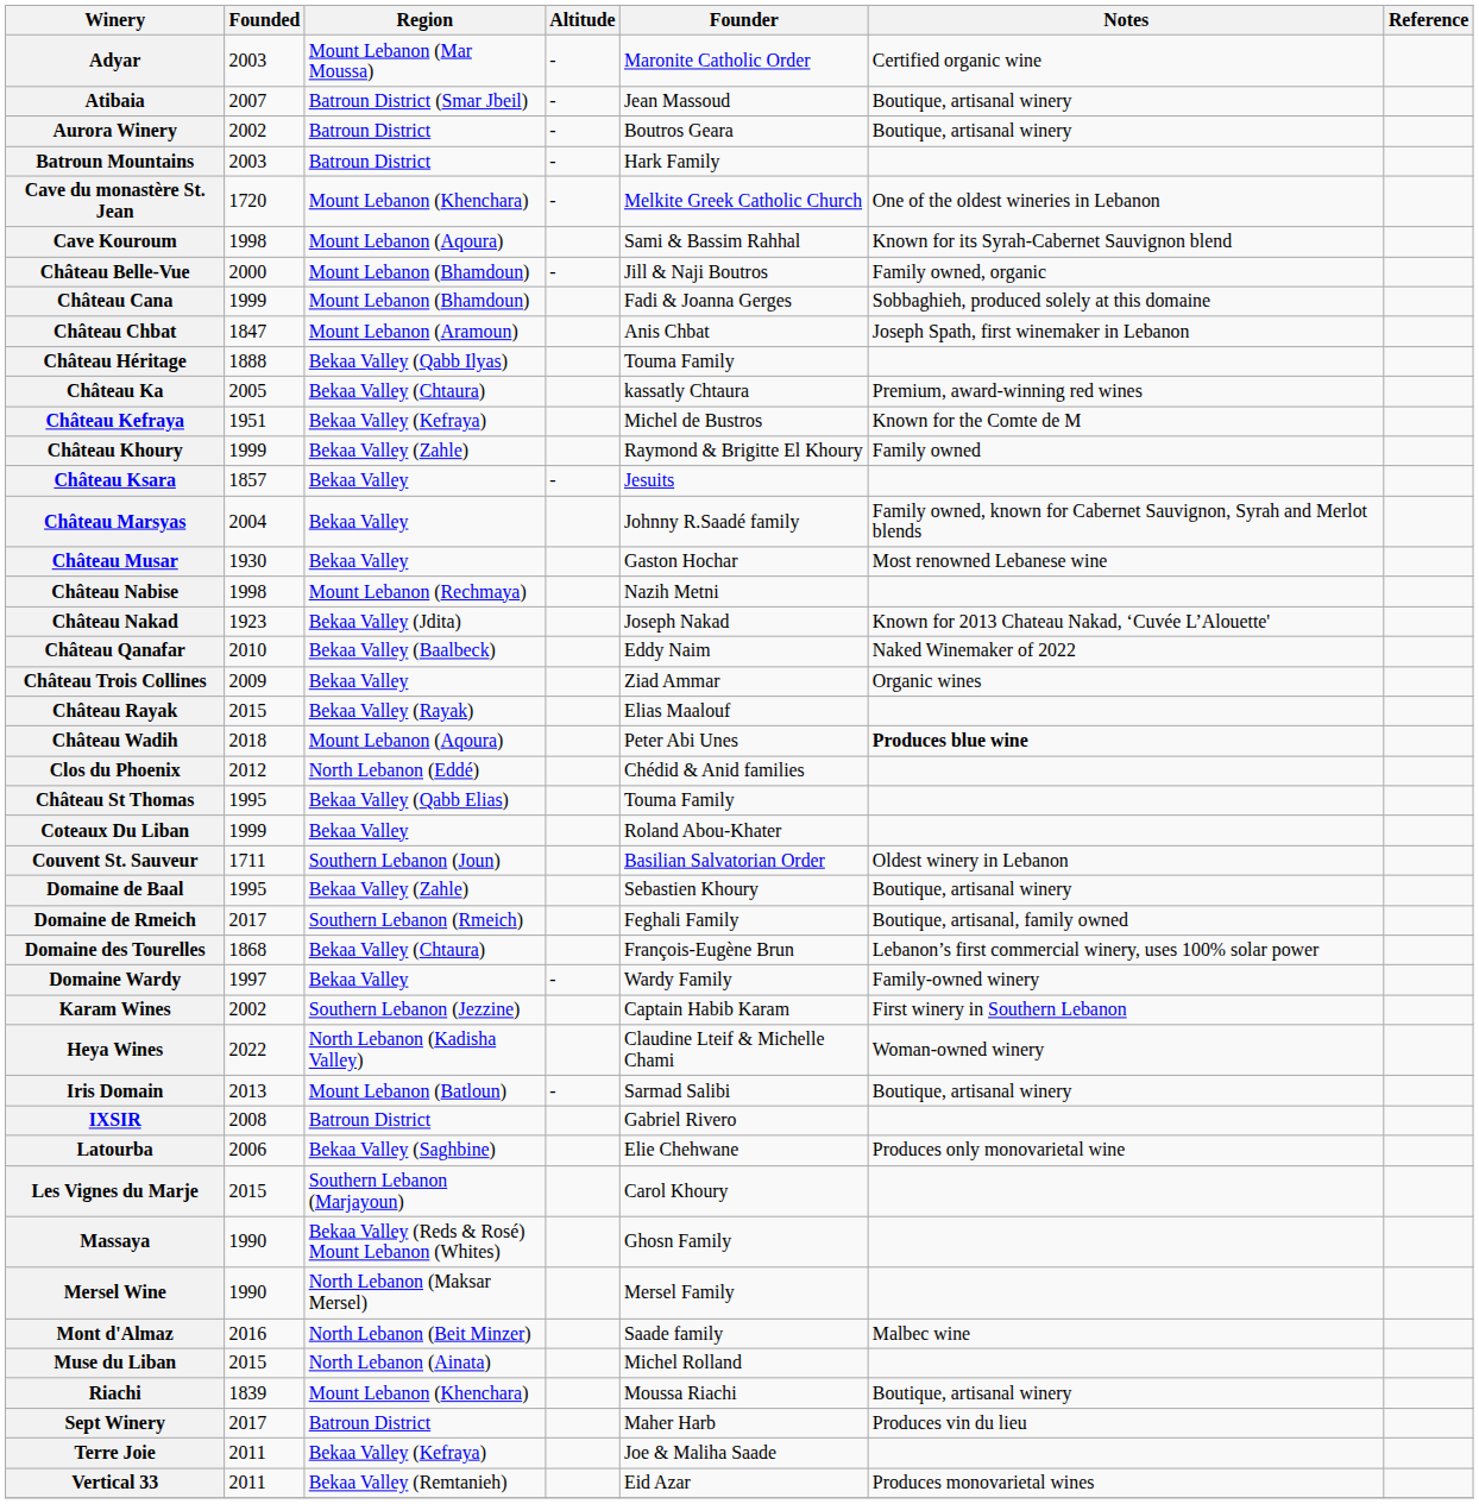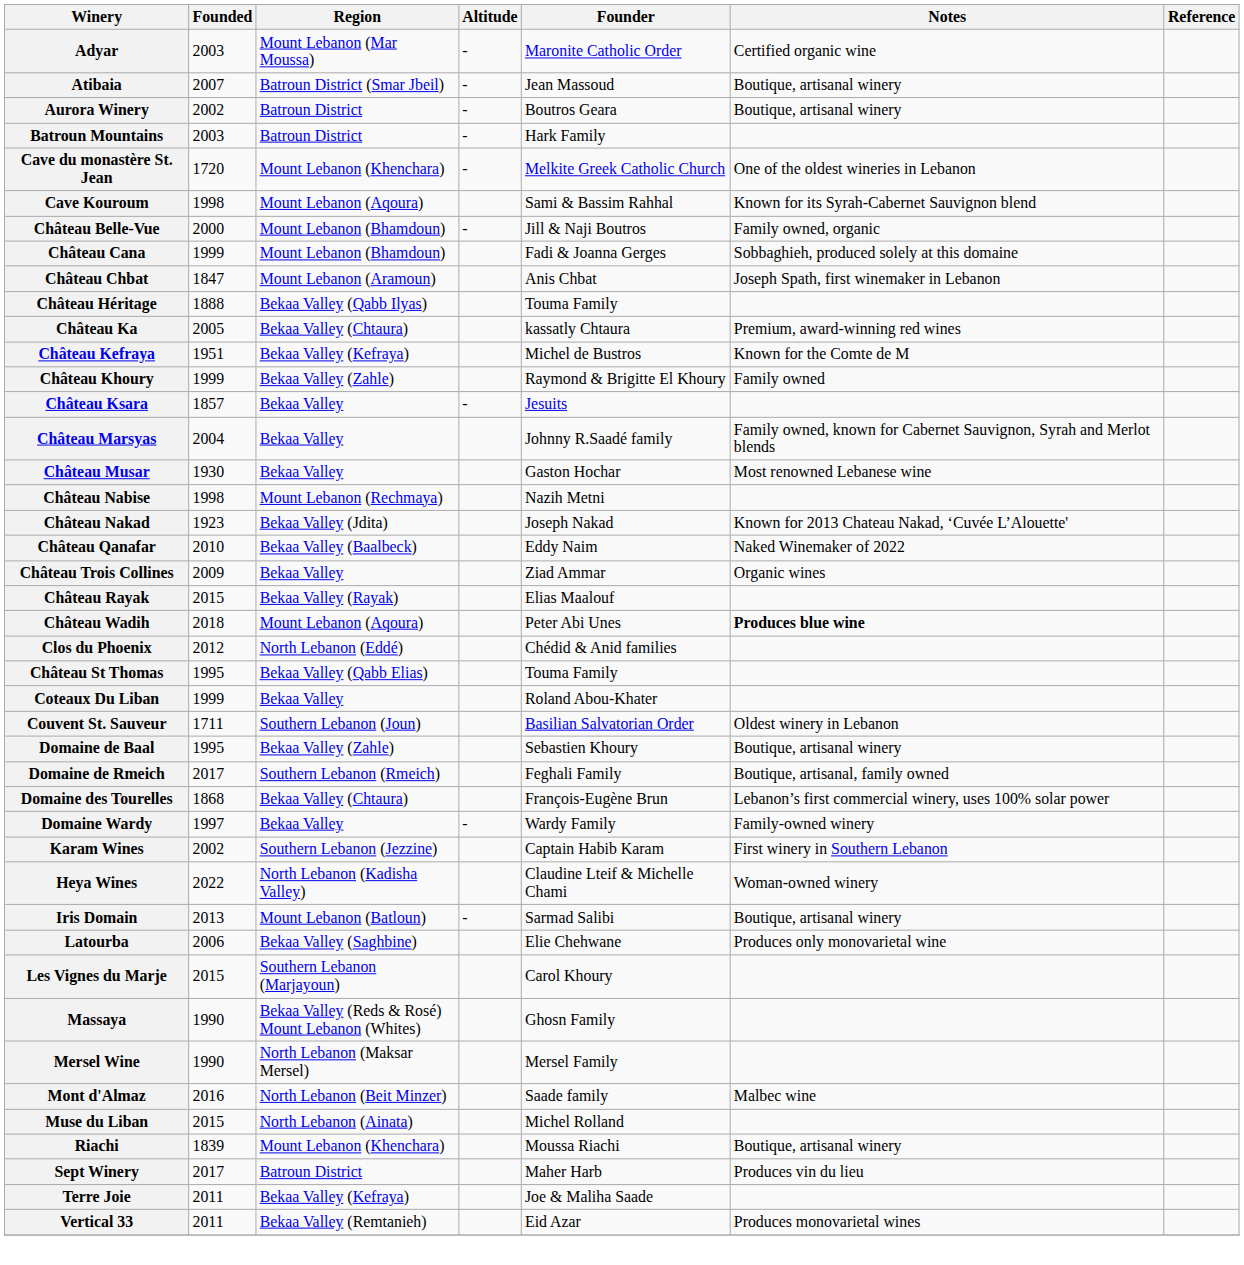 <table class="wikitable sortable">
 <tr>
 <th>Winery</th>
 <th>Founded</th>
 <th>Region</th>
 <th>Altitude</th>
 <th>Founder</th>
 <th>Notes</th>
 <th>Reference</th>
 </tr>
 <tr>
 <th>Adyar</th>
 <td>2003</td>
 <td><a href='#'>Mount Lebanon</a> (<a href='#'>Mar Moussa</a>)</td>
 <td> - </td>
 <td><a href='#'>Maronite Catholic Order</a></td>
 <td>Certified organic wine</td>
 <td></td>
 </tr>
 <tr>
 <th>Atibaia</th>
 <td>2007</td>
 <td><a href='#'>Batroun District</a> (<a href='#'>Smar Jbeil</a>)</td>
 <td> - </td>
 <td>Jean Massoud</td>
 <td>Boutique, artisanal winery</td>
 <td></td>
 </tr>
 <tr>
 <th>Aurora Winery</th>
 <td>2002</td>
 <td><a href='#'>Batroun District</a></td>
 <td> - </td>
 <td>Boutros Geara</td>
 <td>Boutique, artisanal winery</td>
 <td></td>
 </tr>
 <tr>
 <th>Batroun Mountains</th>
 <td>2003</td>
 <td><a href='#'>Batroun District</a></td>
 <td> - </td>
 <td>Hark Family</td>
 <td></td>
 <td></td>
 </tr>
 <tr>
 <th>Cave du monastère St. Jean</th>
 <td>1720</td>
 <td><a href='#'>Mount Lebanon</a> (<a href='#'>Khenchara</a>)</td>
 <td> - </td>
 <td><a href='#'>Melkite Greek Catholic Church</a></td>
 <td>One of the oldest wineries in Lebanon</td>
 <td></td>
 </tr>
 <tr>
 <th>Cave Kouroum</th>
 <td>1998</td>
 <td><a href='#'>Mount Lebanon</a> (<a href='#'>Aqoura</a>)</td>
 <td></td>
 <td>Sami & Bassim Rahhal</td>
 <td>Known for its Syrah-Cabernet Sauvignon blend</td>
 <td></td>
 </tr>
 <tr>
 <th>Château Belle-Vue</th>
 <td>2000</td>
 <td><a href='#'>Mount Lebanon</a> (<a href='#'>Bhamdoun</a>)</td>
 <td> - </td>
 <td>Jill & Naji Boutros</td>
 <td>Family owned, organic</td>
 <td></td>
 </tr>
 <tr>
 <th>Château Cana</th>
 <td>1999</td>
 <td><a href='#'>Mount Lebanon</a> (<a href='#'>Bhamdoun</a>)</td>
 <td></td>
 <td>Fadi & Joanna Gerges</td>
 <td>Sobbaghieh, produced solely at this domaine</td>
 <td></td>
 </tr>
 <tr>
 <th>Château Chbat</th>
 <td>1847</td>
 <td><a href='#'>Mount Lebanon</a> (<a href='#'>Aramoun</a>)</td>
 <td></td>
 <td>Anis Chbat</td>
 <td>Joseph Spath, first winemaker in Lebanon</td>
 <td></td>
 </tr>
 <tr>
 <th>Château Héritage</th>
 <td>1888</td>
 <td><a href='#'>Bekaa Valley</a> (<a href='#'>Qabb Ilyas</a>)</td>
 <td></td>
 <td>Touma Family</td>
 <td></td>
 <td></td>
 </tr>
 <tr>
 <th>Château Ka</th>
 <td>2005</td>
 <td><a href='#'>Bekaa Valley</a> (<a href='#'>Chtaura</a>)</td>
 <td></td>
 <td>kassatly Chtaura</td>
 <td>Premium, award-winning red wines</td>
 <td></td>
 </tr>
 <tr>
 <th><a href='#'>Château Kefraya</a></th>
 <td>1951</td>
 <td><a href='#'>Bekaa Valley</a> (<a href='#'>Kefraya</a>)</td>
 <td></td>
 <td>Michel de Bustros</td>
 <td>Known for the Comte de M</td>
 <td></td>
 </tr>
 <tr>
 <th>Château Khoury</th>
 <td>1999</td>
 <td><a href='#'>Bekaa Valley</a> (<a href='#'>Zahle</a>)</td>
 <td></td>
 <td>Raymond & Brigitte El Khoury</td>
 <td>Family owned</td>
 <td></td>
 </tr>
 <tr>
 <th><a href='#'>Château Ksara</a></th>
 <td>1857</td>
 <td><a href='#'>Bekaa Valley</a></td>
 <td> - </td>
 <td><a href='#'>Jesuits</a></td>
 <td></td>
 <td></td>
 </tr>
 <tr>
 <th><a href='#'>Château Marsyas</a></th>
 <td>2004</td>
 <td><a href='#'>Bekaa Valley</a></td>
 <td></td>
 <td>Johnny R.Saadé family</td>
 <td>Family owned, known for Cabernet Sauvignon, Syrah and Merlot blends</td>
 <td></td>
 </tr>
 <tr>
 <th><a href='#'>Château Musar</a></th>
 <td>1930</td>
 <td><a href='#'>Bekaa Valley</a></td>
 <td></td>
 <td>Gaston Hochar</td>
 <td>Most renowned Lebanese wine</td>
 <td></td>
 </tr>
 <tr>
 <th>Château Nabise</th>
 <td>1998</td>
 <td><a href='#'>Mount Lebanon</a> (<a href='#'>Rechmaya</a>)</td>
 <td></td>
 <td>Nazih Metni</td>
 <td></td>
 <td></td>
 </tr>
 <tr>
 <th>Château Nakad</th>
 <td>1923</td>
 <td><a href='#'>Bekaa Valley</a> (Jdita)</td>
 <td></td>
 <td>Joseph Nakad</td>
 <td>Known for 2013 Chateau Nakad, ‘Cuvée L’Alouette'</td>
 <td></td>
 </tr>
 <tr>
 <th>Château Qanafar</th>
 <td>2010</td>
 <td><a href='#'>Bekaa Valley</a> (<a href='#'>Baalbeck</a>)</td>
 <td></td>
 <td>Eddy Naim</td>
 <td>Naked Winemaker of 2022</td>
 <td></td>
 </tr>
 <tr>
 <th>Château Trois Collines</th>
 <td>2009</td>
 <td><a href='#'>Bekaa Valley</a></td>
 <td></td>
 <td>Ziad Ammar</td>
 <td>Organic wines</td>
 <td></td>
 </tr>
 <tr>
 <th>Château Rayak</th>
 <td>2015</td>
 <td><a href='#'>Bekaa Valley</a> (<a href='#'>Rayak</a>)</td>
 <td></td>
 <td>Elias Maalouf</td>
 <td></td>
 <td></td>
 </tr>
 <tr>
 <th>Château Wadih</th>
 <td>2018</td>
 <td><a href='#'>Mount Lebanon</a> (<a href='#'>Aqoura</a>)</td>
 <td></td>
 <td>Peter Abi Unes</td>
 <td><strong>Produces blue wine</strong></td>
 <td></td>
 </tr>
 <tr>
 <th>Clos du Phoenix</th>
 <td>2012</td>
 <td><a href='#'>North Lebanon</a> (<a href='#'>Eddé</a>)</td>
 <td></td>
 <td>Chédid & Anid families</td>
 <td></td>
 <td></td>
 </tr>
 <tr>
 <th>Château St Thomas</th>
 <td>1995</td>
 <td><a href='#'>Bekaa Valley</a> (<a href='#'>Qabb Elias</a>)</td>
 <td></td>
 <td>Touma Family</td>
 <td></td>
 <td></td>
 </tr>
 <tr>
 <th>Coteaux Du Liban</th>
 <td>1999</td>
 <td><a href='#'>Bekaa Valley</a></td>
 <td></td>
 <td>Roland Abou-Khater</td>
 <td></td>
 <td></td>
 </tr>
 <tr>
 <th>Couvent St. Sauveur</th>
 <td>1711</td>
 <td><a href='#'>Southern Lebanon</a> (<a href='#'>Joun</a>)</td>
 <td></td>
 <td><a href='#'>Basilian Salvatorian Order</a></td>
 <td>Oldest winery in Lebanon</td>
 <td></td>
 </tr>
 <tr>
 <th>Domaine de Baal</th>
 <td>1995</td>
 <td><a href='#'>Bekaa Valley</a> (<a href='#'>Zahle</a>)</td>
 <td></td>
 <td>Sebastien Khoury</td>
 <td>Boutique, artisanal winery</td>
 <td></td>
 </tr>
 <tr>
 <th>Domaine de Rmeich</th>
 <td>2017</td>
 <td><a href='#'>Southern Lebanon</a> (<a href='#'>Rmeich</a>)</td>
 <td></td>
 <td>Feghali Family</td>
 <td>Boutique, artisanal, family owned</td>
 <td></td>
 </tr>
 <tr>
 <th>Domaine des Tourelles</th>
 <td>1868</td>
 <td><a href='#'>Bekaa Valley</a> (<a href='#'>Chtaura</a>)</td>
 <td></td>
 <td>François-Eugène Brun</td>
 <td>Lebanon’s first commercial winery, uses 100% solar power</td>
 <td></td>
 </tr>
 <tr>
 <th>Domaine Wardy</th>
 <td>1997</td>
 <td><a href='#'>Bekaa Valley</a></td>
 <td> - </td>
 <td>Wardy Family</td>
 <td>Family-owned winery</td>
 <td></td>
 </tr>
 <tr>
 <th>Karam Wines</th>
 <td>2002</td>
 <td><a href='#'>Southern Lebanon</a> (<a href='#'>Jezzine</a>)</td>
 <td></td>
 <td>Captain Habib Karam</td>
 <td>First winery in <a href='#'>Southern Lebanon</a></td>
 <td></td>
 </tr>
 <tr>
 <th>Heya Wines</th>
 <td>2022</td>
 <td><a href='#'>North Lebanon</a> (<a href='#'>Kadisha Valley</a>)</td>
 <td></td>
 <td>Claudine Lteif & Michelle Chami</td>
 <td>Woman-owned winery</td>
 <td></td>
 </tr>
 <tr>
 <th>Iris Domain</th>
 <td>2013</td>
 <td><a href='#'>Mount Lebanon</a> (<a href='#'>Batloun</a>)</td>
 <td> - </td>
 <td>Sarmad Salibi</td>
 <td>Boutique, artisanal winery</td>
 <td></td>
 </tr>
 <tr>
-<th><a href='#'>IXSIR</a></th>
-<td>2008</td>
-<td><a href='#'>Batroun District</a></td>
-<td></td>
-<td>Gabriel Rivero</td>
-<td></td>
-<td></td>
-</tr>
-<tr>
 <th>Latourba</th>
 <td>2006</td>
 <td><a href='#'>Bekaa Valley</a> (<a href='#'>Saghbine</a>)</td>
 <td></td>
 <td>Elie Chehwane</td>
 <td>Produces only monovarietal wine</td>
 <td></td>
 </tr>
 <tr>
 <th>Les Vignes du Marje</th>
 <td>2015</td>
 <td><a href='#'>Southern Lebanon</a> (<a href='#'>Marjayoun</a>)</td>
 <td></td>
 <td>Carol Khoury</td>
 <td></td>
 <td></td>
 </tr>
 <tr>
 <th>Massaya</th>
 <td>1990</td>
 <td><a href='#'>Bekaa Valley</a> (Reds & Rosé) <br> <a href='#'>Mount Lebanon</a> (Whites)</td>
 <td></td>
 <td>Ghosn Family</td>
 <td></td>
 <td></td>
 </tr>
 <tr>
 <th>Mersel Wine</th>
 <td>1990</td>
 <td><a href='#'>North Lebanon</a> (Maksar Mersel)</td>
 <td></td>
 <td>Mersel Family</td>
 <td></td>
 <td></td>
 </tr>
 <tr>
 <th>Mont d'Almaz</th>
 <td>2016</td>
 <td><a href='#'>North Lebanon</a> (<a href='#'>Beit Minzer</a>)</td>
 <td></td>
 <td>Saade family</td>
 <td>Malbec wine</td>
 <td></td>
 </tr>
 <tr>
 <th>Muse du Liban</th>
 <td>2015</td>
 <td><a href='#'>North Lebanon</a> (<a href='#'>Ainata</a>)</td>
 <td></td>
 <td>Michel Rolland</td>
 <td></td>
 <td></td>
 </tr>
 <tr>
 <th>Riachi</th>
 <td>1839</td>
 <td><a href='#'>Mount Lebanon</a> (<a href='#'>Khenchara</a>)</td>
 <td></td>
 <td>Moussa Riachi</td>
 <td>Boutique, artisanal winery</td>
 <td></td>
 </tr>
 <tr>
 <th>Sept Winery</th>
 <td>2017</td>
 <td><a href='#'>Batroun District</a></td>
 <td></td>
 <td>Maher Harb</td>
 <td>Produces vin du lieu</td>
 <td></td>
 </tr>
 <tr>
 <th>Terre Joie</th>
 <td>2011</td>
 <td><a href='#'>Bekaa Valley</a> (<a href='#'>Kefraya</a>)</td>
 <td></td>
 <td>Joe & Maliha Saade</td>
 <td></td>
 <td></td>
 </tr>
 <tr>
 <th>Vertical 33</th>
 <td>2011</td>
 <td><a href='#'>Bekaa Valley</a> (Remtanieh)</td>
 <td></td>
 <td>Eid Azar</td>
 <td>Produces monovarietal wines</td>
 <td></td>
 </tr>
 <tr>
 </tr>
 </table>
